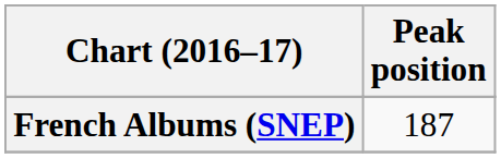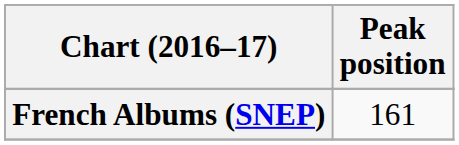 <table class="wikitable sortable plainrowheaders" style="text-align:center">
 <tr>
 <th scope="col">Chart (2016–17)</th>
 <th scope="col">Peak<br> position</th>
 </tr>
 <tr>
 </tr>
 <tr>
 </tr>
 <tr>
 <th scope="row">French Albums (<a href='#'>SNEP</a>)</th>
-<td>187</td>
+<td>161</td>
 </tr>
 <tr>
 </tr>
 </table>
